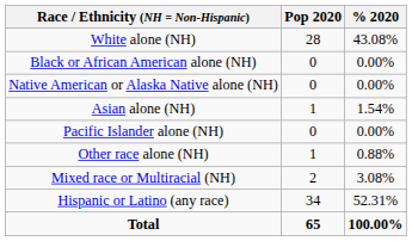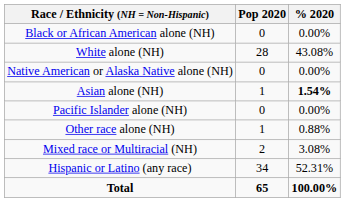 <table class="wikitable" style="text-align:center;">
 <tr>
 <th>Race / Ethnicity <small>(<em>NH = Non-Hispanic</em>)</small></th>
 <th>Pop 2020</th>
 <th>% 2020</th>
 </tr>
 <tr>
+<td><a href='#'>Black or African American</a> alone (NH)</td>
+<td>0</td>
+<td>0.00%</td>
+</tr>
+<tr>
 <td><a href='#'>White</a> alone (NH)</td>
 <td>28</td>
 <td>43.08%</td>
-</tr>
-<tr>
-<td><a href='#'>Black or African American</a> alone (NH)</td>
-<td>0</td>
-<td>0.00%</td>
 </tr>
 <tr>
 <td><a href='#'>Native American</a> or <a href='#'>Alaska Native</a> alone (NH)</td>
 <td>0</td>
 <td>0.00%</td>
 </tr>
 <tr>
 <td><a href='#'>Asian</a> alone (NH)</td>
 <td>1</td>
-<td>1.54%</td>
+<td><strong>1.54%</strong></td>
 </tr>
 <tr>
 <td><a href='#'>Pacific Islander</a> alone (NH)</td>
 <td>0</td>
 <td>0.00%</td>
 </tr>
 <tr>
 <td><a href='#'>Other race</a> alone (NH)</td>
 <td>1</td>
 <td>0.88%</td>
 </tr>
 <tr>
 <td><a href='#'>Mixed race or Multiracial</a> (NH)</td>
 <td>2</td>
 <td>3.08%</td>
 </tr>
 <tr>
 <td><a href='#'>Hispanic or Latino</a> (any race)</td>
 <td>34</td>
 <td>52.31%</td>
 </tr>
 <tr>
 <td><strong>Total</strong></td>
 <td><strong>65</strong></td>
 <td><strong>100.00%</strong></td>
 </tr>
 </table>
